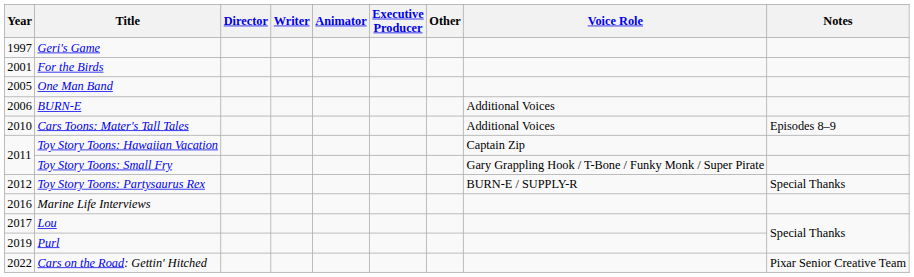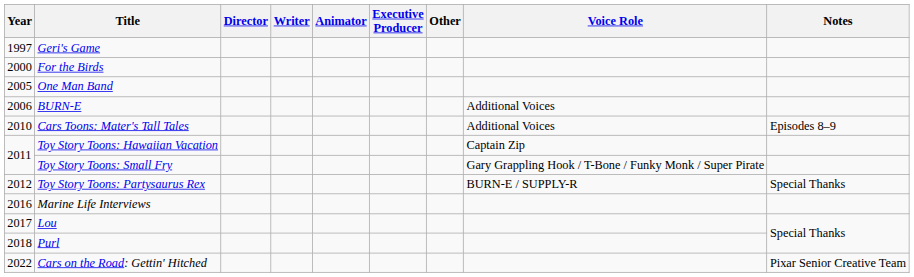 <table class="wikitable">
 <tr>
 <th>Year</th>
 <th>Title</th>
 <th><a href='#'>Director</a></th>
 <th><a href='#'>Writer</a></th>
 <th><a href='#'>Animator</a></th>
 <th><a href='#'>Executive<br>Producer</a></th>
 <th>Other</th>
 <th><a href='#'>Voice Role</a></th>
 <th>Notes</th>
 </tr>
 <tr>
 <td>1997</td>
 <td><em><a href='#'>Geri's Game</a></em></td>
 <td></td>
 <td></td>
 <td></td>
 <td></td>
 <td></td>
 <td></td>
 <td></td>
 </tr>
 <tr>
-<td>2001</td>
+<td>2000</td>
 <td><em><a href='#'>For the Birds</a></em></td>
 <td></td>
 <td></td>
 <td></td>
 <td></td>
 <td></td>
 <td></td>
 <td></td>
 </tr>
 <tr>
 <td>2005</td>
 <td><em><a href='#'>One Man Band</a></em></td>
 <td></td>
 <td></td>
 <td></td>
 <td></td>
 <td></td>
 <td></td>
 <td></td>
 </tr>
 <tr>
 <td>2006</td>
 <td><em><a href='#'>BURN-E</a></em></td>
 <td></td>
 <td></td>
 <td></td>
 <td></td>
 <td></td>
 <td>Additional Voices</td>
 <td></td>
 </tr>
 <tr>
 <td>2010</td>
 <td><em><a href='#'>Cars Toons: Mater's Tall Tales</a></em></td>
 <td></td>
 <td></td>
 <td></td>
 <td></td>
 <td></td>
 <td>Additional Voices</td>
 <td>Episodes 8–9</td>
 </tr>
 <tr>
 <td rowspan=2>2011</td>
 <td><em><a href='#'>Toy Story Toons: Hawaiian Vacation</a></em></td>
 <td></td>
 <td></td>
 <td></td>
 <td></td>
 <td></td>
 <td>Captain Zip</td>
 <td></td>
 </tr>
 <tr>
 <td><em><a href='#'>Toy Story Toons: Small Fry</a></em></td>
 <td></td>
 <td></td>
 <td></td>
 <td></td>
 <td></td>
 <td>Gary Grappling Hook / T-Bone / Funky Monk / Super Pirate</td>
 <td></td>
 </tr>
 <tr>
 <td>2012</td>
 <td><em><a href='#'>Toy Story Toons: Partysaurus Rex</a></em></td>
 <td></td>
 <td></td>
 <td></td>
 <td></td>
 <td></td>
 <td>BURN-E / SUPPLY-R</td>
 <td>Special Thanks</td>
 </tr>
 <tr>
 <td>2016</td>
 <td><em>Marine Life Interviews</em></td>
 <td></td>
 <td></td>
 <td></td>
 <td></td>
 <td></td>
 <td></td>
 <td></td>
 </tr>
 <tr>
 <td>2017</td>
 <td><em><a href='#'>Lou</a></em></td>
 <td></td>
 <td></td>
 <td></td>
 <td></td>
 <td></td>
 <td></td>
 <td rowspan=2>Special Thanks</td>
 </tr>
 <tr>
-<td>2019</td>
+<td>2018</td>
 <td><em><a href='#'>Purl</a></em></td>
 <td></td>
 <td></td>
 <td></td>
 <td></td>
 <td></td>
 <td></td>
 </tr>
 <tr>
 <td>2022</td>
 <td><em><a href='#'>Cars on the Road</a>: Gettin' Hitched</em></td>
 <td></td>
 <td></td>
 <td></td>
 <td></td>
 <td></td>
 <td></td>
 <td>Pixar Senior Creative Team</td>
 </tr>
 </table>
